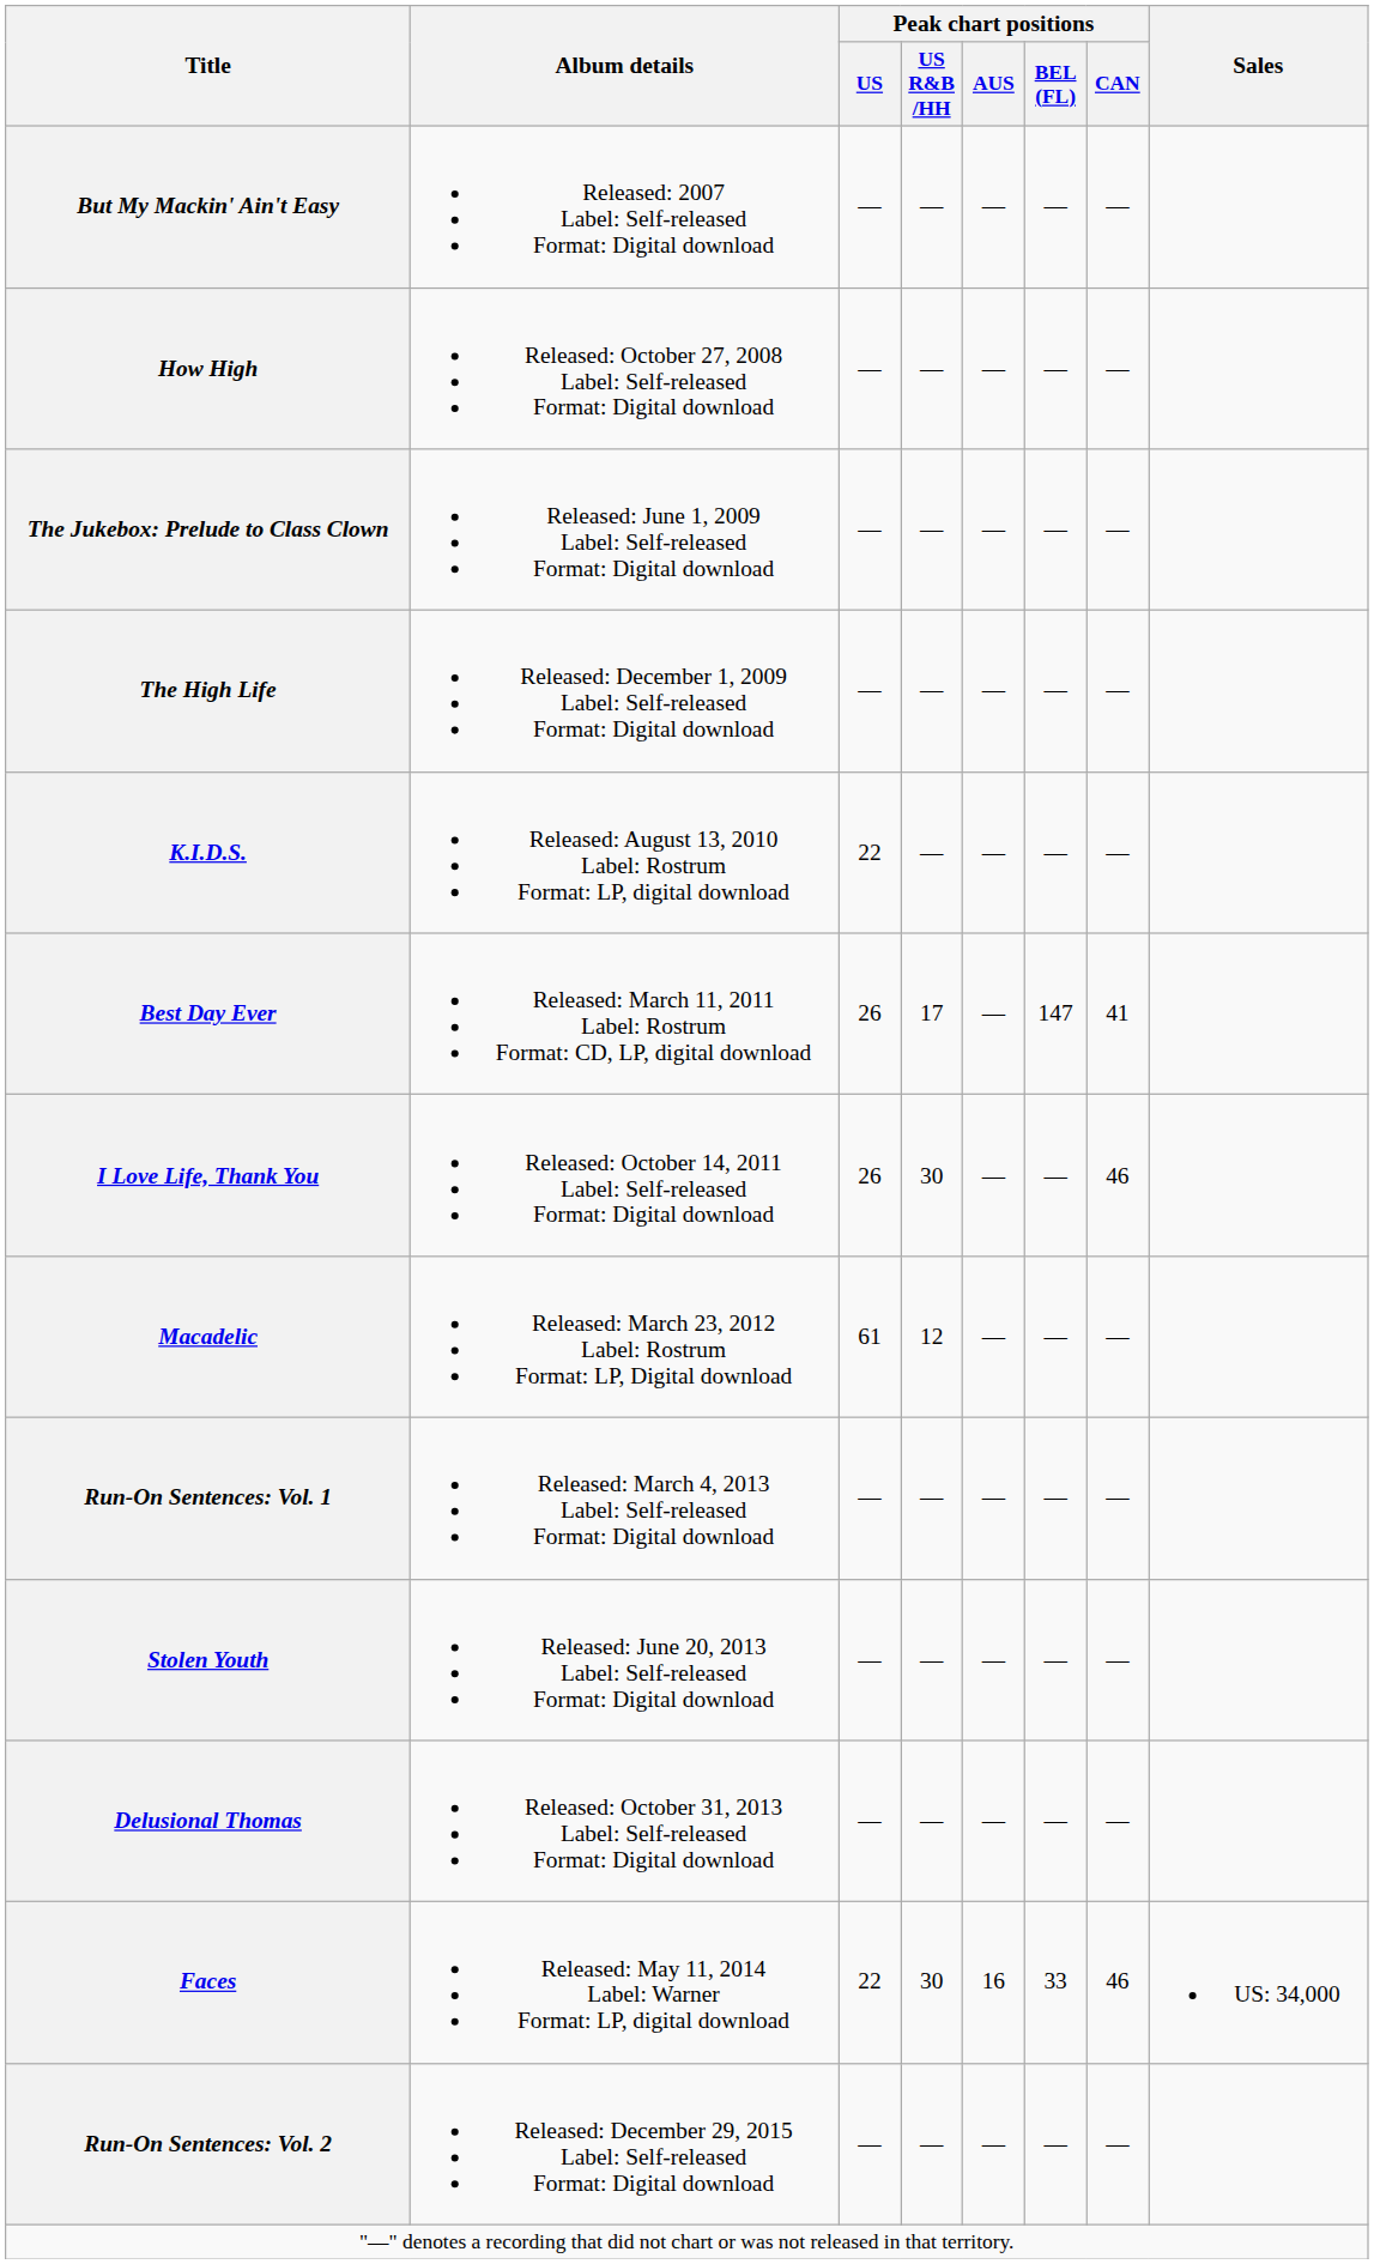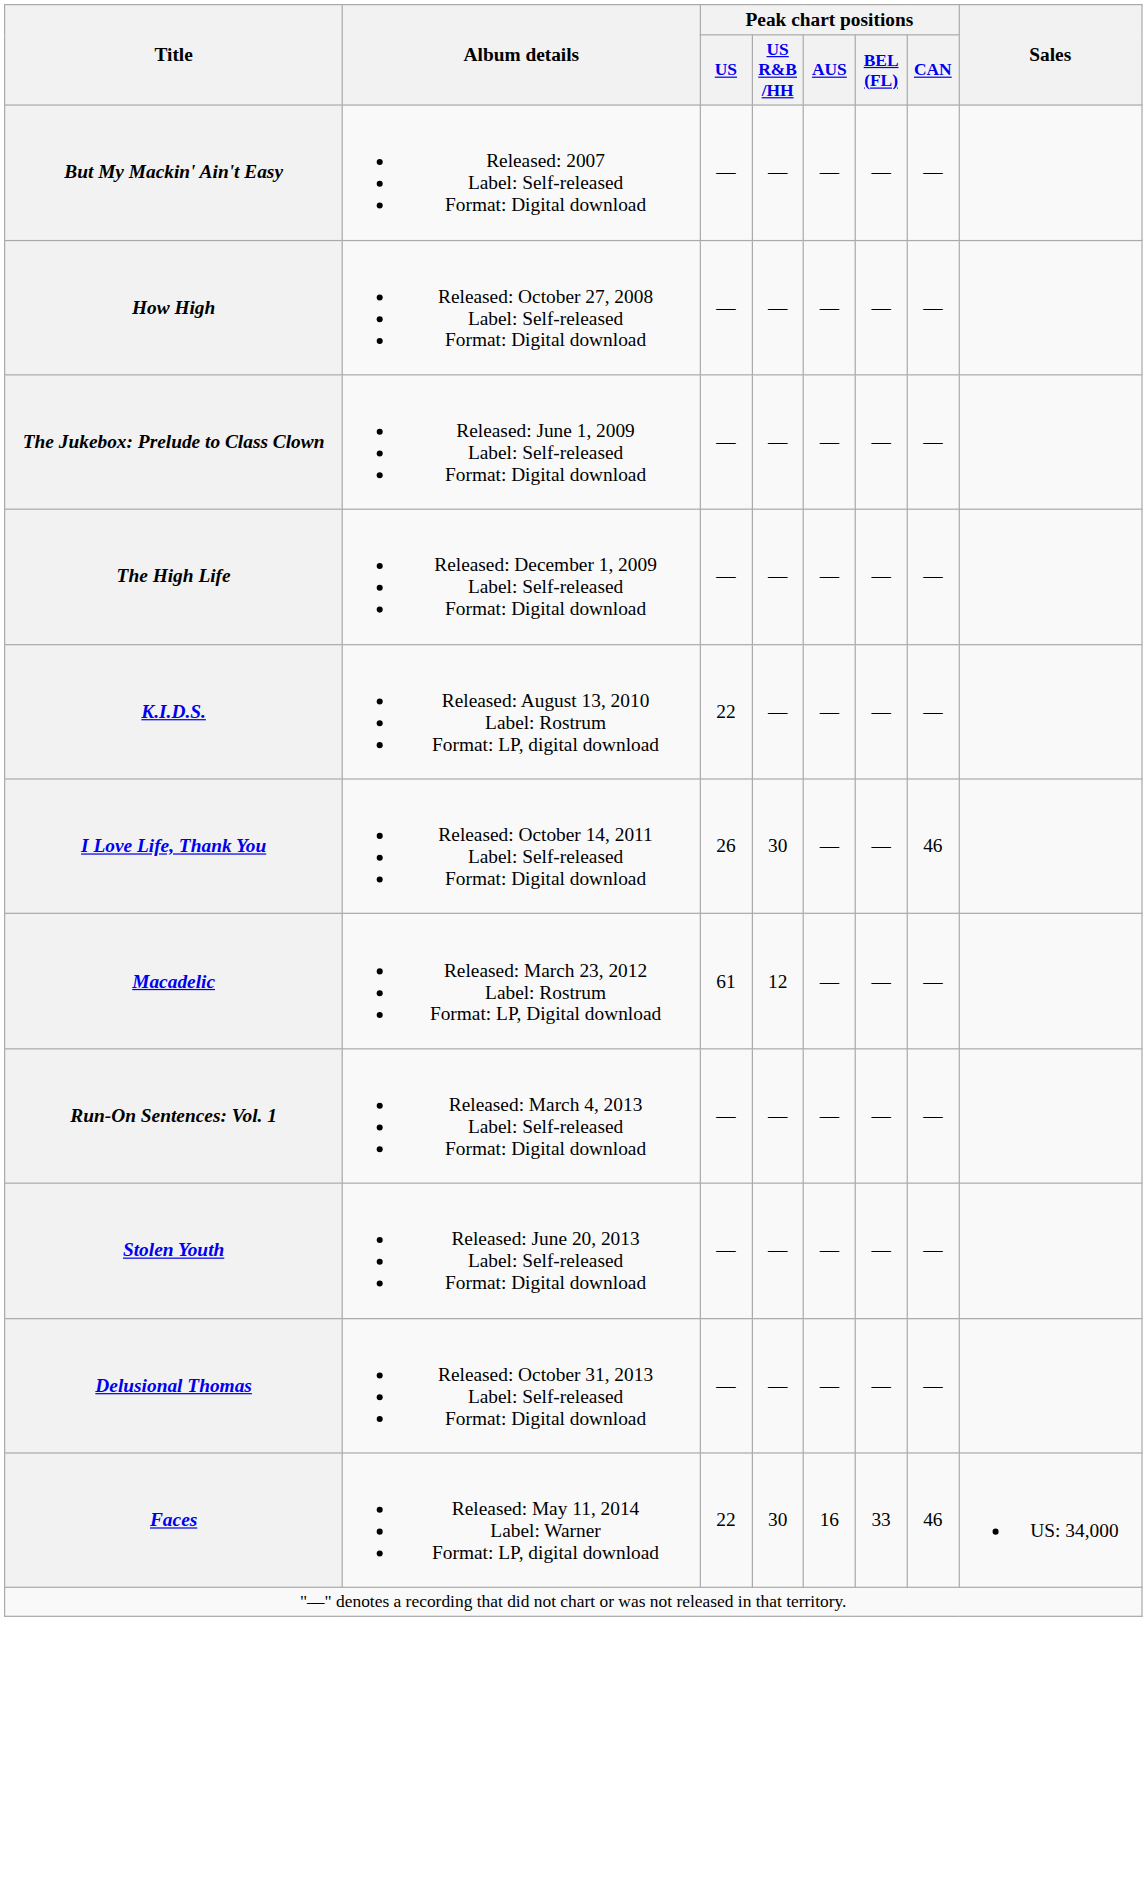 <table class="wikitable plainrowheaders" style="text-align:center;">
 <tr>
 <th scope="col" rowspan="2" style="width:17em;">Title</th>
 <th scope="col" rowspan="2" style="width:18em;">Album details</th>
 <th scope="col" colspan="5">Peak chart positions</th>
 <th scope="col" rowspan="2" style="width:9em;">Sales</th>
 </tr>
 <tr>
 <th scope="col" style="width:2.5em;font-size:90%;"><a href='#'>US</a><br></th>
 <th scope="col" style="width:2.5em;font-size:90%;"><a href='#'>US<br>R&B<br>/HH</a><br></th>
 <th scope="col" style="width:2.5em;font-size:90%;"><a href='#'>AUS</a><br></th>
 <th scope="col" style="width:2.5em;font-size:90%;"><a href='#'>BEL<br>(FL)</a><br></th>
 <th scope="col" style="width:2.5em;font-size:90%;"><a href='#'>CAN</a><br></th>
 </tr>
 <tr>
 <th scope="row"><em>But My Mackin' Ain't Easy</em><br></th>
 <td><br><ul><li>Released: 2007</li><li>Label: Self-released</li><li>Format: Digital download</li></ul></td>
 <td>—</td>
 <td>—</td>
 <td>—</td>
 <td>—</td>
 <td>—</td>
 <td></td>
 </tr>
 <tr>
 <th scope="row"><em>How High</em><br></th>
 <td><br><ul><li>Released: October 27, 2008</li><li>Label: Self-released</li><li>Format: Digital download</li></ul></td>
 <td>—</td>
 <td>—</td>
 <td>—</td>
 <td>—</td>
 <td>—</td>
 <td></td>
 </tr>
 <tr>
 <th scope="row"><em>The Jukebox: Prelude to Class Clown</em></th>
 <td><br><ul><li>Released: June 1, 2009</li><li>Label: Self-released</li><li>Format: Digital download</li></ul></td>
 <td>—</td>
 <td>—</td>
 <td>—</td>
 <td>—</td>
 <td>—</td>
 <td></td>
 </tr>
 <tr>
 <th scope="row"><em>The High Life</em></th>
 <td><br><ul><li>Released: December 1, 2009</li><li>Label: Self-released</li><li>Format: Digital download</li></ul></td>
 <td>—</td>
 <td>—</td>
 <td>—</td>
 <td>—</td>
 <td>—</td>
 <td></td>
 </tr>
 <tr>
 <th scope="row"><em><a href='#'>K.I.D.S.</a></em></th>
 <td><br><ul><li>Released: August 13, 2010</li><li>Label: Rostrum</li><li>Format: LP, digital download</li></ul></td>
 <td>22</td>
 <td>—</td>
 <td>—</td>
 <td>—</td>
 <td>—</td>
 <td></td>
 </tr>
 <tr>
-<th scope="row"><em><a href='#'>Best Day Ever</a></em></th>
-<td><br><ul><li>Released: March 11, 2011</li><li>Label: Rostrum</li><li>Format: CD, LP, digital download</li></ul></td>
-<td>26</td>
-<td>17</td>
-<td>—</td>
-<td>147</td>
-<td>41</td>
-<td></td>
-</tr>
-<tr>
 <th scope="row"><em><a href='#'>I Love Life, Thank You</a></em></th>
 <td><br><ul><li>Released: October 14, 2011</li><li>Label: Self-released</li><li>Format: Digital download</li></ul></td>
 <td>26</td>
 <td>30</td>
 <td>—</td>
 <td>—</td>
 <td>46</td>
 <td></td>
 </tr>
 <tr>
 <th scope="row"><em><a href='#'>Macadelic</a></em></th>
 <td><br><ul><li>Released: March 23, 2012</li><li>Label: Rostrum</li><li>Format: LP, Digital download</li></ul></td>
 <td>61</td>
 <td>12</td>
 <td>—</td>
 <td>—</td>
 <td>—</td>
 <td></td>
 </tr>
 <tr>
 <th scope="row"><em>Run-On Sentences: Vol. 1</em><br></th>
 <td><br><ul><li>Released: March 4, 2013</li><li>Label: Self-released</li><li>Format: Digital download</li></ul></td>
 <td>—</td>
 <td>—</td>
 <td>—</td>
 <td>—</td>
 <td>—</td>
 <td></td>
 </tr>
 <tr>
 <th scope="row"><em><a href='#'>Stolen Youth</a></em><br></th>
 <td><br><ul><li>Released: June 20, 2013</li><li>Label: Self-released</li><li>Format: Digital download</li></ul></td>
 <td>—</td>
 <td>—</td>
 <td>—</td>
 <td>—</td>
 <td>—</td>
 <td></td>
 </tr>
 <tr>
 <th scope="row"><em><a href='#'>Delusional Thomas</a></em><br></th>
 <td><br><ul><li>Released: October 31, 2013</li><li>Label: Self-released</li><li>Format: Digital download</li></ul></td>
 <td>—</td>
 <td>—</td>
 <td>—</td>
 <td>—</td>
 <td>—</td>
 <td></td>
 </tr>
 <tr>
 <th scope="row"><em><a href='#'>Faces</a></em></th>
 <td><br><ul><li>Released: May 11, 2014</li><li>Label: Warner</li><li>Format: LP, digital download</li></ul></td>
 <td>22</td>
 <td>30</td>
 <td>16</td>
 <td>33</td>
 <td>46</td>
 <td><br><ul><li>US: 34,000</li></ul></td>
 </tr>
 <tr>
-<th scope="row"><em>Run-On Sentences: Vol. 2</em><br></th>
-<td><br><ul><li>Released: December 29, 2015</li><li>Label: Self-released</li><li>Format: Digital download</li></ul></td>
-<td>—</td>
-<td>—</td>
-<td>—</td>
-<td>—</td>
-<td>—</td>
-<td></td>
-</tr>
-<tr>
 <td colspan="8" style="font-size:90%">"—" denotes a recording that did not chart or was not released in that territory.</td>
 </tr>
 </table>
